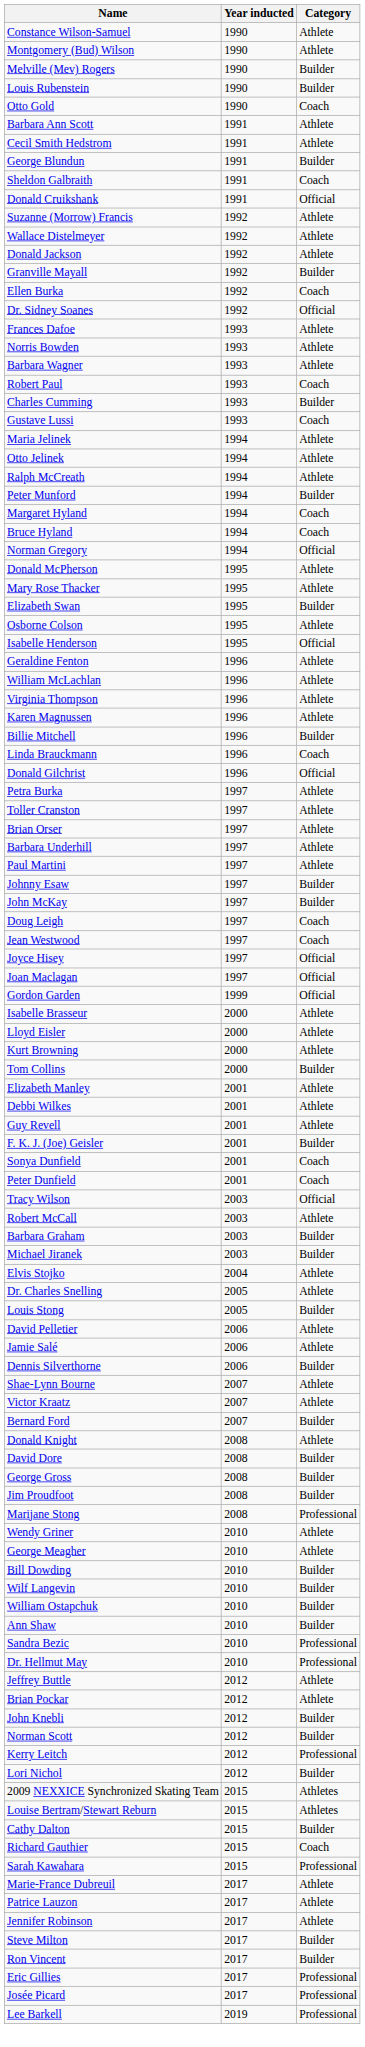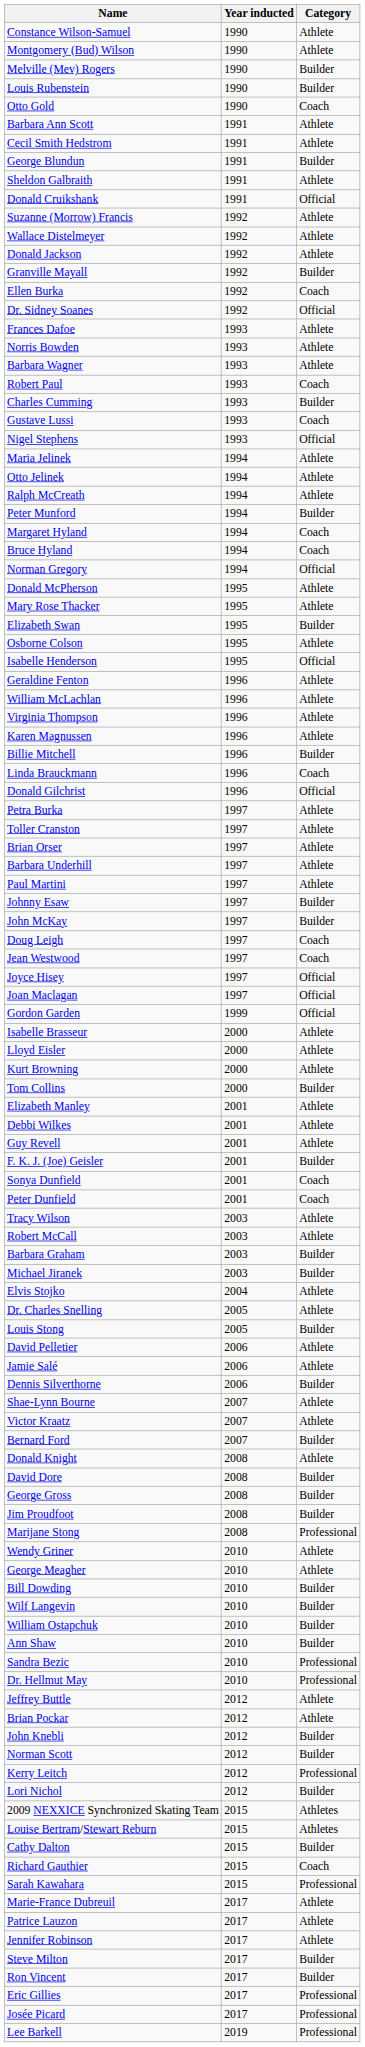 <table class="wikitable sortable">
 <tr>
 <th>Name</th>
 <th>Year inducted</th>
 <th>Category</th>
 </tr>
 <tr>
 <td><a href='#'>Constance Wilson-Samuel</a></td>
 <td>1990</td>
 <td>Athlete</td>
 </tr>
 <tr>
 <td><a href='#'>Montgomery (Bud) Wilson</a></td>
 <td>1990</td>
 <td>Athlete</td>
 </tr>
 <tr>
 <td><a href='#'>Melville (Mev) Rogers</a></td>
 <td>1990</td>
 <td>Builder</td>
 </tr>
 <tr>
 <td><a href='#'>Louis Rubenstein</a></td>
 <td>1990</td>
 <td>Builder</td>
 </tr>
 <tr>
 <td><a href='#'>Otto Gold</a></td>
 <td>1990</td>
 <td>Coach</td>
 </tr>
 <tr>
 <td><a href='#'>Barbara Ann Scott</a></td>
 <td>1991</td>
 <td>Athlete</td>
 </tr>
 <tr>
 <td><a href='#'>Cecil Smith Hedstrom</a></td>
 <td>1991</td>
 <td>Athlete</td>
 </tr>
 <tr>
 <td><a href='#'>George Blundun</a></td>
 <td>1991</td>
 <td>Builder</td>
 </tr>
 <tr>
 <td><a href='#'>Sheldon Galbraith</a></td>
 <td>1991</td>
-<td>Coach</td>
+<td>Athlete</td>
 </tr>
 <tr>
 <td><a href='#'>Donald Cruikshank</a></td>
 <td>1991</td>
 <td>Official</td>
 </tr>
 <tr>
 <td><a href='#'>Suzanne (Morrow) Francis</a></td>
 <td>1992</td>
 <td>Athlete</td>
 </tr>
 <tr>
 <td><a href='#'>Wallace Distelmeyer</a></td>
 <td>1992</td>
 <td>Athlete</td>
 </tr>
 <tr>
 <td><a href='#'>Donald Jackson</a></td>
 <td>1992</td>
 <td>Athlete</td>
 </tr>
 <tr>
 <td><a href='#'>Granville Mayall</a></td>
 <td>1992</td>
 <td>Builder</td>
 </tr>
 <tr>
 <td><a href='#'>Ellen Burka</a></td>
 <td>1992</td>
 <td>Coach</td>
 </tr>
 <tr>
 <td><a href='#'>Dr. Sidney Soanes</a></td>
 <td>1992</td>
 <td>Official</td>
 </tr>
 <tr>
 <td><a href='#'>Frances Dafoe</a></td>
 <td>1993</td>
 <td>Athlete</td>
 </tr>
 <tr>
 <td><a href='#'>Norris Bowden</a></td>
 <td>1993</td>
 <td>Athlete</td>
 </tr>
 <tr>
 <td><a href='#'>Barbara Wagner</a></td>
 <td>1993</td>
 <td>Athlete</td>
 </tr>
 <tr>
 <td><a href='#'>Robert Paul</a></td>
 <td>1993</td>
 <td>Coach</td>
 </tr>
 <tr>
 <td><a href='#'>Charles Cumming</a></td>
 <td>1993</td>
 <td>Builder</td>
 </tr>
 <tr>
 <td><a href='#'>Gustave Lussi</a></td>
 <td>1993</td>
 <td>Coach</td>
+</tr>
+<tr>
+<td><a href='#'>Nigel Stephens</a></td>
+<td>1993</td>
+<td>Official</td>
 </tr>
 <tr>
 <td><a href='#'>Maria Jelinek</a></td>
 <td>1994</td>
 <td>Athlete</td>
 </tr>
 <tr>
 <td><a href='#'>Otto Jelinek</a></td>
 <td>1994</td>
 <td>Athlete</td>
 </tr>
 <tr>
 <td><a href='#'>Ralph McCreath</a></td>
 <td>1994</td>
 <td>Athlete</td>
 </tr>
 <tr>
 <td><a href='#'>Peter Munford</a></td>
 <td>1994</td>
 <td>Builder</td>
 </tr>
 <tr>
 <td><a href='#'>Margaret Hyland</a></td>
 <td>1994</td>
 <td>Coach</td>
 </tr>
 <tr>
 <td><a href='#'>Bruce Hyland</a></td>
 <td>1994</td>
 <td>Coach</td>
 </tr>
 <tr>
 <td><a href='#'>Norman Gregory</a></td>
 <td>1994</td>
 <td>Official</td>
 </tr>
 <tr>
 <td><a href='#'>Donald McPherson</a></td>
 <td>1995</td>
 <td>Athlete</td>
 </tr>
 <tr>
 <td><a href='#'>Mary Rose Thacker</a></td>
 <td>1995</td>
 <td>Athlete</td>
 </tr>
 <tr>
 <td><a href='#'>Elizabeth Swan</a></td>
 <td>1995</td>
 <td>Builder</td>
 </tr>
 <tr>
 <td><a href='#'>Osborne Colson</a></td>
 <td>1995</td>
 <td>Athlete</td>
 </tr>
 <tr>
 <td><a href='#'>Isabelle Henderson</a></td>
 <td>1995</td>
 <td>Official</td>
 </tr>
 <tr>
 <td><a href='#'>Geraldine Fenton</a></td>
 <td>1996</td>
 <td>Athlete</td>
 </tr>
 <tr>
 <td><a href='#'>William McLachlan</a></td>
 <td>1996</td>
 <td>Athlete</td>
 </tr>
 <tr>
 <td><a href='#'>Virginia Thompson</a></td>
 <td>1996</td>
 <td>Athlete</td>
 </tr>
 <tr>
 <td><a href='#'>Karen Magnussen</a></td>
 <td>1996</td>
 <td>Athlete</td>
 </tr>
 <tr>
 <td><a href='#'>Billie Mitchell</a></td>
 <td>1996</td>
 <td>Builder</td>
 </tr>
 <tr>
 <td><a href='#'>Linda Brauckmann</a></td>
 <td>1996</td>
 <td>Coach</td>
 </tr>
 <tr>
 <td><a href='#'>Donald Gilchrist</a></td>
 <td>1996</td>
 <td>Official</td>
 </tr>
 <tr>
 <td><a href='#'>Petra Burka</a></td>
 <td>1997</td>
 <td>Athlete</td>
 </tr>
 <tr>
 <td><a href='#'>Toller Cranston</a></td>
 <td>1997</td>
 <td>Athlete</td>
 </tr>
 <tr>
 <td><a href='#'>Brian Orser</a></td>
 <td>1997</td>
 <td>Athlete</td>
 </tr>
 <tr>
 <td><a href='#'>Barbara Underhill</a></td>
 <td>1997</td>
 <td>Athlete</td>
 </tr>
 <tr>
 <td><a href='#'>Paul Martini</a></td>
 <td>1997</td>
 <td>Athlete</td>
 </tr>
 <tr>
 <td><a href='#'>Johnny Esaw</a></td>
 <td>1997</td>
 <td>Builder</td>
 </tr>
 <tr>
 <td><a href='#'>John McKay</a></td>
 <td>1997</td>
 <td>Builder</td>
 </tr>
 <tr>
 <td><a href='#'>Doug Leigh</a></td>
 <td>1997</td>
 <td>Coach</td>
 </tr>
 <tr>
 <td><a href='#'>Jean Westwood</a></td>
 <td>1997</td>
 <td>Coach</td>
 </tr>
 <tr>
 <td><a href='#'>Joyce Hisey</a></td>
 <td>1997</td>
 <td>Official</td>
 </tr>
 <tr>
 <td><a href='#'>Joan Maclagan</a></td>
 <td>1997</td>
 <td>Official</td>
 </tr>
 <tr>
 <td><a href='#'>Gordon Garden</a></td>
 <td>1999</td>
 <td>Official</td>
 </tr>
 <tr>
 <td><a href='#'>Isabelle Brasseur</a></td>
 <td>2000</td>
 <td>Athlete</td>
 </tr>
 <tr>
 <td><a href='#'>Lloyd Eisler</a></td>
 <td>2000</td>
 <td>Athlete</td>
 </tr>
 <tr>
 <td><a href='#'>Kurt Browning</a></td>
 <td>2000</td>
 <td>Athlete</td>
 </tr>
 <tr>
 <td><a href='#'>Tom Collins</a></td>
 <td>2000</td>
 <td>Builder</td>
 </tr>
 <tr>
 <td><a href='#'>Elizabeth Manley</a></td>
 <td>2001</td>
 <td>Athlete</td>
 </tr>
 <tr>
 <td><a href='#'>Debbi Wilkes</a></td>
 <td>2001</td>
 <td>Athlete</td>
 </tr>
 <tr>
 <td><a href='#'>Guy Revell</a></td>
 <td>2001</td>
 <td>Athlete</td>
 </tr>
 <tr>
 <td><a href='#'>F. K. J. (Joe) Geisler</a></td>
 <td>2001</td>
 <td>Builder</td>
 </tr>
 <tr>
 <td><a href='#'>Sonya Dunfield</a></td>
 <td>2001</td>
 <td>Coach</td>
 </tr>
 <tr>
 <td><a href='#'>Peter Dunfield</a></td>
 <td>2001</td>
 <td>Coach</td>
 </tr>
 <tr>
 <td><a href='#'>Tracy Wilson</a></td>
 <td>2003</td>
-<td>Official</td>
+<td>Athlete</td>
 </tr>
 <tr>
 <td><a href='#'>Robert McCall</a></td>
 <td>2003</td>
 <td>Athlete</td>
 </tr>
 <tr>
 <td><a href='#'>Barbara Graham</a></td>
 <td>2003</td>
 <td>Builder</td>
 </tr>
 <tr>
 <td><a href='#'>Michael Jiranek</a></td>
 <td>2003</td>
 <td>Builder</td>
 </tr>
 <tr>
 <td><a href='#'>Elvis Stojko</a></td>
 <td>2004</td>
 <td>Athlete</td>
 </tr>
 <tr>
 <td><a href='#'>Dr. Charles Snelling</a></td>
 <td>2005</td>
 <td>Athlete</td>
 </tr>
 <tr>
 <td><a href='#'>Louis Stong</a></td>
 <td>2005</td>
 <td>Builder</td>
 </tr>
 <tr>
 <td><a href='#'>David Pelletier</a></td>
 <td>2006</td>
 <td>Athlete</td>
 </tr>
 <tr>
 <td><a href='#'>Jamie Salé</a></td>
 <td>2006</td>
 <td>Athlete</td>
 </tr>
 <tr>
 <td><a href='#'>Dennis Silverthorne</a></td>
 <td>2006</td>
 <td>Builder</td>
 </tr>
 <tr>
 <td><a href='#'>Shae-Lynn Bourne</a></td>
 <td>2007</td>
 <td>Athlete</td>
 </tr>
 <tr>
 <td><a href='#'>Victor Kraatz</a></td>
 <td>2007</td>
 <td>Athlete</td>
 </tr>
 <tr>
 <td><a href='#'>Bernard Ford</a></td>
 <td>2007</td>
 <td>Builder</td>
 </tr>
 <tr>
 <td><a href='#'>Donald Knight</a></td>
 <td>2008</td>
 <td>Athlete</td>
 </tr>
 <tr>
 <td><a href='#'>David Dore</a></td>
 <td>2008</td>
 <td>Builder</td>
 </tr>
 <tr>
 <td><a href='#'>George Gross</a></td>
 <td>2008</td>
 <td>Builder</td>
 </tr>
 <tr>
 <td><a href='#'>Jim Proudfoot</a></td>
 <td>2008</td>
 <td>Builder</td>
 </tr>
 <tr>
 <td><a href='#'>Marijane Stong</a></td>
 <td>2008</td>
 <td>Professional</td>
 </tr>
 <tr>
 <td><a href='#'>Wendy Griner</a></td>
 <td>2010</td>
 <td>Athlete</td>
 </tr>
 <tr>
 <td><a href='#'>George Meagher</a></td>
 <td>2010</td>
 <td>Athlete</td>
 </tr>
 <tr>
 <td><a href='#'>Bill Dowding</a></td>
 <td>2010</td>
 <td>Builder</td>
 </tr>
 <tr>
 <td><a href='#'>Wilf Langevin</a></td>
 <td>2010</td>
 <td>Builder</td>
 </tr>
 <tr>
 <td><a href='#'>William Ostapchuk</a></td>
 <td>2010</td>
 <td>Builder</td>
 </tr>
 <tr>
 <td><a href='#'>Ann Shaw</a></td>
 <td>2010</td>
 <td>Builder</td>
 </tr>
 <tr>
 <td><a href='#'>Sandra Bezic</a></td>
 <td>2010</td>
 <td>Professional</td>
 </tr>
 <tr>
 <td><a href='#'>Dr. Hellmut May</a></td>
 <td>2010</td>
 <td>Professional</td>
 </tr>
 <tr>
 <td><a href='#'>Jeffrey Buttle</a></td>
 <td>2012</td>
 <td>Athlete</td>
 </tr>
 <tr>
 <td><a href='#'>Brian Pockar</a></td>
 <td>2012</td>
 <td>Athlete</td>
 </tr>
 <tr>
 <td><a href='#'>John Knebli</a></td>
 <td>2012</td>
 <td>Builder</td>
 </tr>
 <tr>
 <td><a href='#'>Norman Scott</a></td>
 <td>2012</td>
 <td>Builder</td>
 </tr>
 <tr>
 <td><a href='#'>Kerry Leitch</a></td>
 <td>2012</td>
 <td>Professional</td>
 </tr>
 <tr>
 <td><a href='#'>Lori Nichol</a></td>
 <td>2012</td>
 <td>Builder</td>
 </tr>
 <tr>
 <td>2009 <a href='#'>NEXXICE</a> Synchronized Skating Team</td>
 <td>2015</td>
 <td>Athletes</td>
 </tr>
 <tr>
 <td><a href='#'>Louise Bertram</a>/<a href='#'>Stewart Reburn</a></td>
 <td>2015</td>
 <td>Athletes</td>
 </tr>
 <tr>
 <td><a href='#'>Cathy Dalton</a></td>
 <td>2015</td>
 <td>Builder</td>
 </tr>
 <tr>
 <td><a href='#'>Richard Gauthier</a></td>
 <td>2015</td>
 <td>Coach</td>
 </tr>
 <tr>
 <td><a href='#'>Sarah Kawahara</a></td>
 <td>2015</td>
 <td>Professional</td>
 </tr>
 <tr>
 <td><a href='#'>Marie-France Dubreuil</a></td>
 <td>2017</td>
 <td>Athlete</td>
 </tr>
 <tr>
 <td><a href='#'>Patrice Lauzon</a></td>
 <td>2017</td>
 <td>Athlete</td>
 </tr>
 <tr>
 <td><a href='#'>Jennifer Robinson</a></td>
 <td>2017</td>
 <td>Athlete</td>
 </tr>
 <tr>
 <td><a href='#'>Steve Milton</a></td>
 <td>2017</td>
 <td>Builder</td>
 </tr>
 <tr>
 <td><a href='#'>Ron Vincent</a></td>
 <td>2017</td>
 <td>Builder</td>
 </tr>
 <tr>
 <td><a href='#'>Eric Gillies</a></td>
 <td>2017</td>
 <td>Professional</td>
 </tr>
 <tr>
 <td><a href='#'>Josée Picard</a></td>
 <td>2017</td>
 <td>Professional</td>
 </tr>
 <tr>
 <td><a href='#'>Lee Barkell</a></td>
 <td>2019</td>
 <td>Professional</td>
 </tr>
 </table>
